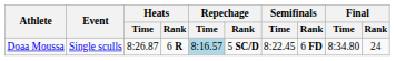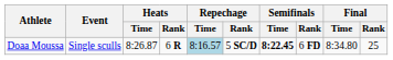 <table class="wikitable" style="font-size:90%">
 <tr>
 <th rowspan="2">Athlete</th>
 <th rowspan="2">Event</th>
 <th colspan="2">Heats</th>
 <th colspan="2">Repechage</th>
 <th colspan="2">Semifinals</th>
 <th colspan="2">Final</th>
 </tr>
 <tr style="font-size:95%">
 <th>Time</th>
 <th>Rank</th>
 <th>Time</th>
 <th>Rank</th>
 <th>Time</th>
 <th>Rank</th>
 <th>Time</th>
 <th>Rank</th>
 </tr>
 <tr align=center>
 <td align=left><a href='#'>Doaa Moussa</a></td>
 <td align=left><a href='#'>Single sculls</a></td>
 <td>8:26.87</td>
 <td>6 <strong>R</strong></td>
 <td style="background: lightblue;">8:16.57</td>
 <td>5 <strong>SC/D</strong></td>
-<td>8:22.45</td>
+<td><strong>8:22.45</strong></td>
 <td>6 <strong>FD</strong></td>
 <td>8:34.80</td>
-<td>24</td>
+<td>25</td>
 </tr>
 </table>
